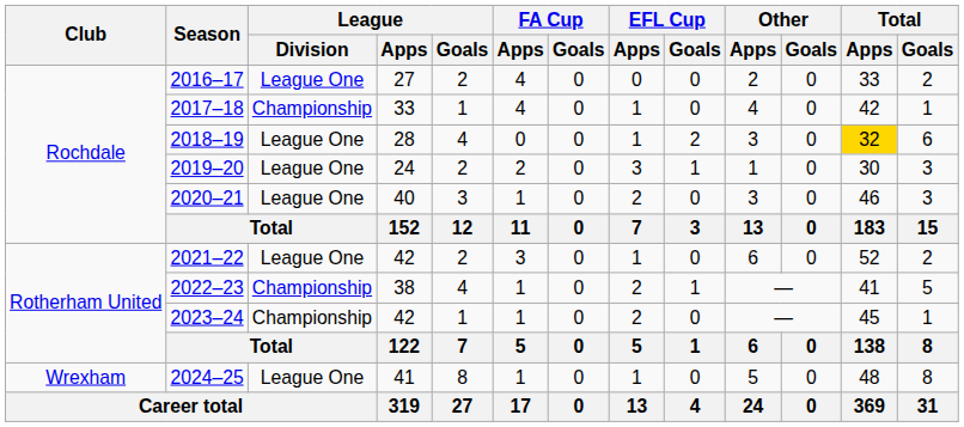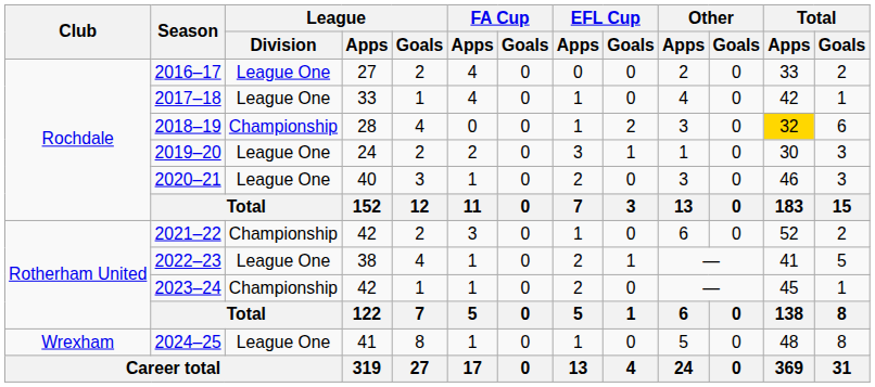 <table class="wikitable" style="text-align:center">
 <tr>
 <th rowspan="2">Club</th>
 <th rowspan="2">Season</th>
 <th colspan="3">League</th>
 <th colspan="2"><a href='#'>FA Cup</a></th>
 <th colspan="2"><a href='#'>EFL Cup</a></th>
 <th colspan="2">Other</th>
 <th colspan="2">Total</th>
 </tr>
 <tr>
 <th>Division</th>
 <th>Apps</th>
 <th>Goals</th>
 <th>Apps</th>
 <th>Goals</th>
 <th>Apps</th>
 <th>Goals</th>
 <th>Apps</th>
 <th>Goals</th>
 <th>Apps</th>
 <th>Goals</th>
 </tr>
 <tr>
 <td rowspan="6"><a href='#'>Rochdale</a></td>
 <td><a href='#'>2016–17</a></td>
 <td><a href='#'>League One</a></td>
 <td>27</td>
 <td>2</td>
 <td>4</td>
 <td>0</td>
 <td>0</td>
 <td>0</td>
 <td>2</td>
 <td>0</td>
 <td>33</td>
 <td>2</td>
 </tr>
 <tr>
 <td><a href='#'>2017–18</a></td>
-<td><a href='#'>Championship</a></td>
+<td>League One</td>
 <td>33</td>
 <td>1</td>
 <td>4</td>
 <td>0</td>
 <td>1</td>
 <td>0</td>
 <td>4</td>
 <td>0</td>
 <td>42</td>
 <td>1</td>
 </tr>
 <tr>
 <td><a href='#'>2018–19</a></td>
-<td>League One</td>
+<td><a href='#'>Championship</a></td>
 <td>28</td>
 <td>4</td>
 <td>0</td>
 <td>0</td>
 <td>1</td>
 <td>2</td>
 <td>3</td>
 <td>0</td>
 <td style="background: gold;">32</td>
 <td>6</td>
 </tr>
 <tr>
 <td><a href='#'>2019–20</a></td>
 <td>League One</td>
 <td>24</td>
 <td>2</td>
 <td>2</td>
 <td>0</td>
 <td>3</td>
 <td>1</td>
 <td>1</td>
 <td>0</td>
 <td>30</td>
 <td>3</td>
 </tr>
 <tr>
 <td><a href='#'>2020–21</a></td>
 <td>League One</td>
 <td>40</td>
 <td>3</td>
 <td>1</td>
 <td>0</td>
 <td>2</td>
 <td>0</td>
 <td>3</td>
 <td>0</td>
 <td>46</td>
 <td>3</td>
 </tr>
 <tr>
 <th colspan="2">Total</th>
 <th>152</th>
 <th>12</th>
 <th>11</th>
 <th>0</th>
 <th>7</th>
 <th>3</th>
 <th>13</th>
 <th>0</th>
 <th>183</th>
 <th>15</th>
 </tr>
 <tr>
 <td rowspan=4><a href='#'>Rotherham United</a></td>
 <td><a href='#'>2021–22</a></td>
-<td>League One</td>
+<td>Championship</td>
 <td>42</td>
 <td>2</td>
 <td>3</td>
 <td>0</td>
 <td>1</td>
 <td>0</td>
 <td>6</td>
 <td>0</td>
 <td>52</td>
 <td>2</td>
 </tr>
 <tr>
 <td><a href='#'>2022–23</a></td>
-<td><a href='#'>Championship</a></td>
+<td>League One</td>
 <td>38</td>
 <td>4</td>
 <td>1</td>
 <td>0</td>
 <td>2</td>
 <td>1</td>
 <td colspan=2>—</td>
 <td>41</td>
 <td>5</td>
 </tr>
 <tr>
 <td><a href='#'>2023–24</a></td>
 <td>Championship</td>
 <td>42</td>
 <td>1</td>
 <td>1</td>
 <td>0</td>
 <td>2</td>
 <td>0</td>
 <td colspan=2>—</td>
 <td>45</td>
 <td>1</td>
 </tr>
 <tr>
 <th colspan="2">Total</th>
 <th>122</th>
 <th>7</th>
 <th>5</th>
 <th>0</th>
 <th>5</th>
 <th>1</th>
 <th>6</th>
 <th>0</th>
 <th>138</th>
 <th>8</th>
 </tr>
 <tr>
 <td><a href='#'>Wrexham</a></td>
 <td><a href='#'>2024–25</a></td>
 <td>League One</td>
 <td>41</td>
 <td>8</td>
 <td>1</td>
 <td>0</td>
 <td>1</td>
 <td>0</td>
 <td>5</td>
 <td>0</td>
 <td>48</td>
 <td>8</td>
 </tr>
 <tr>
 <th colspan="3">Career total</th>
 <th>319</th>
 <th>27</th>
 <th>17</th>
 <th>0</th>
 <th>13</th>
 <th>4</th>
 <th>24</th>
 <th>0</th>
 <th>369</th>
 <th>31</th>
 </tr>
 </table>
